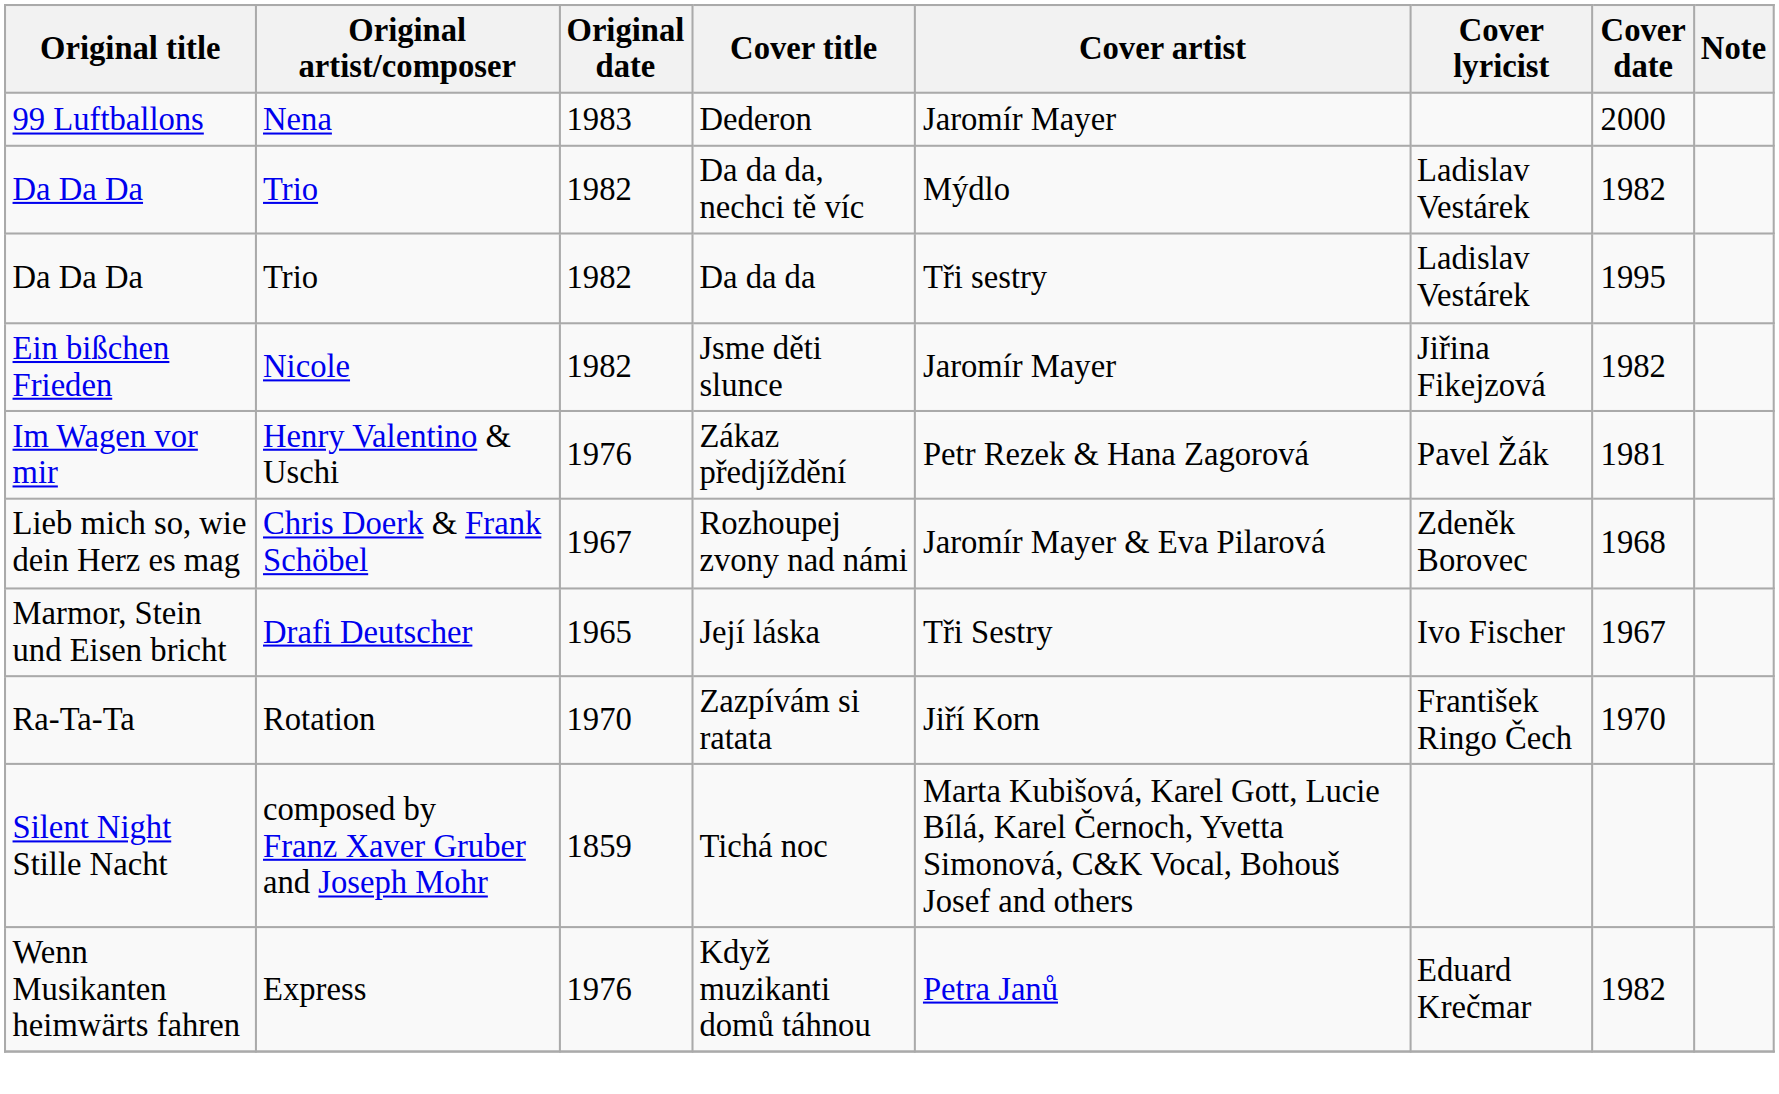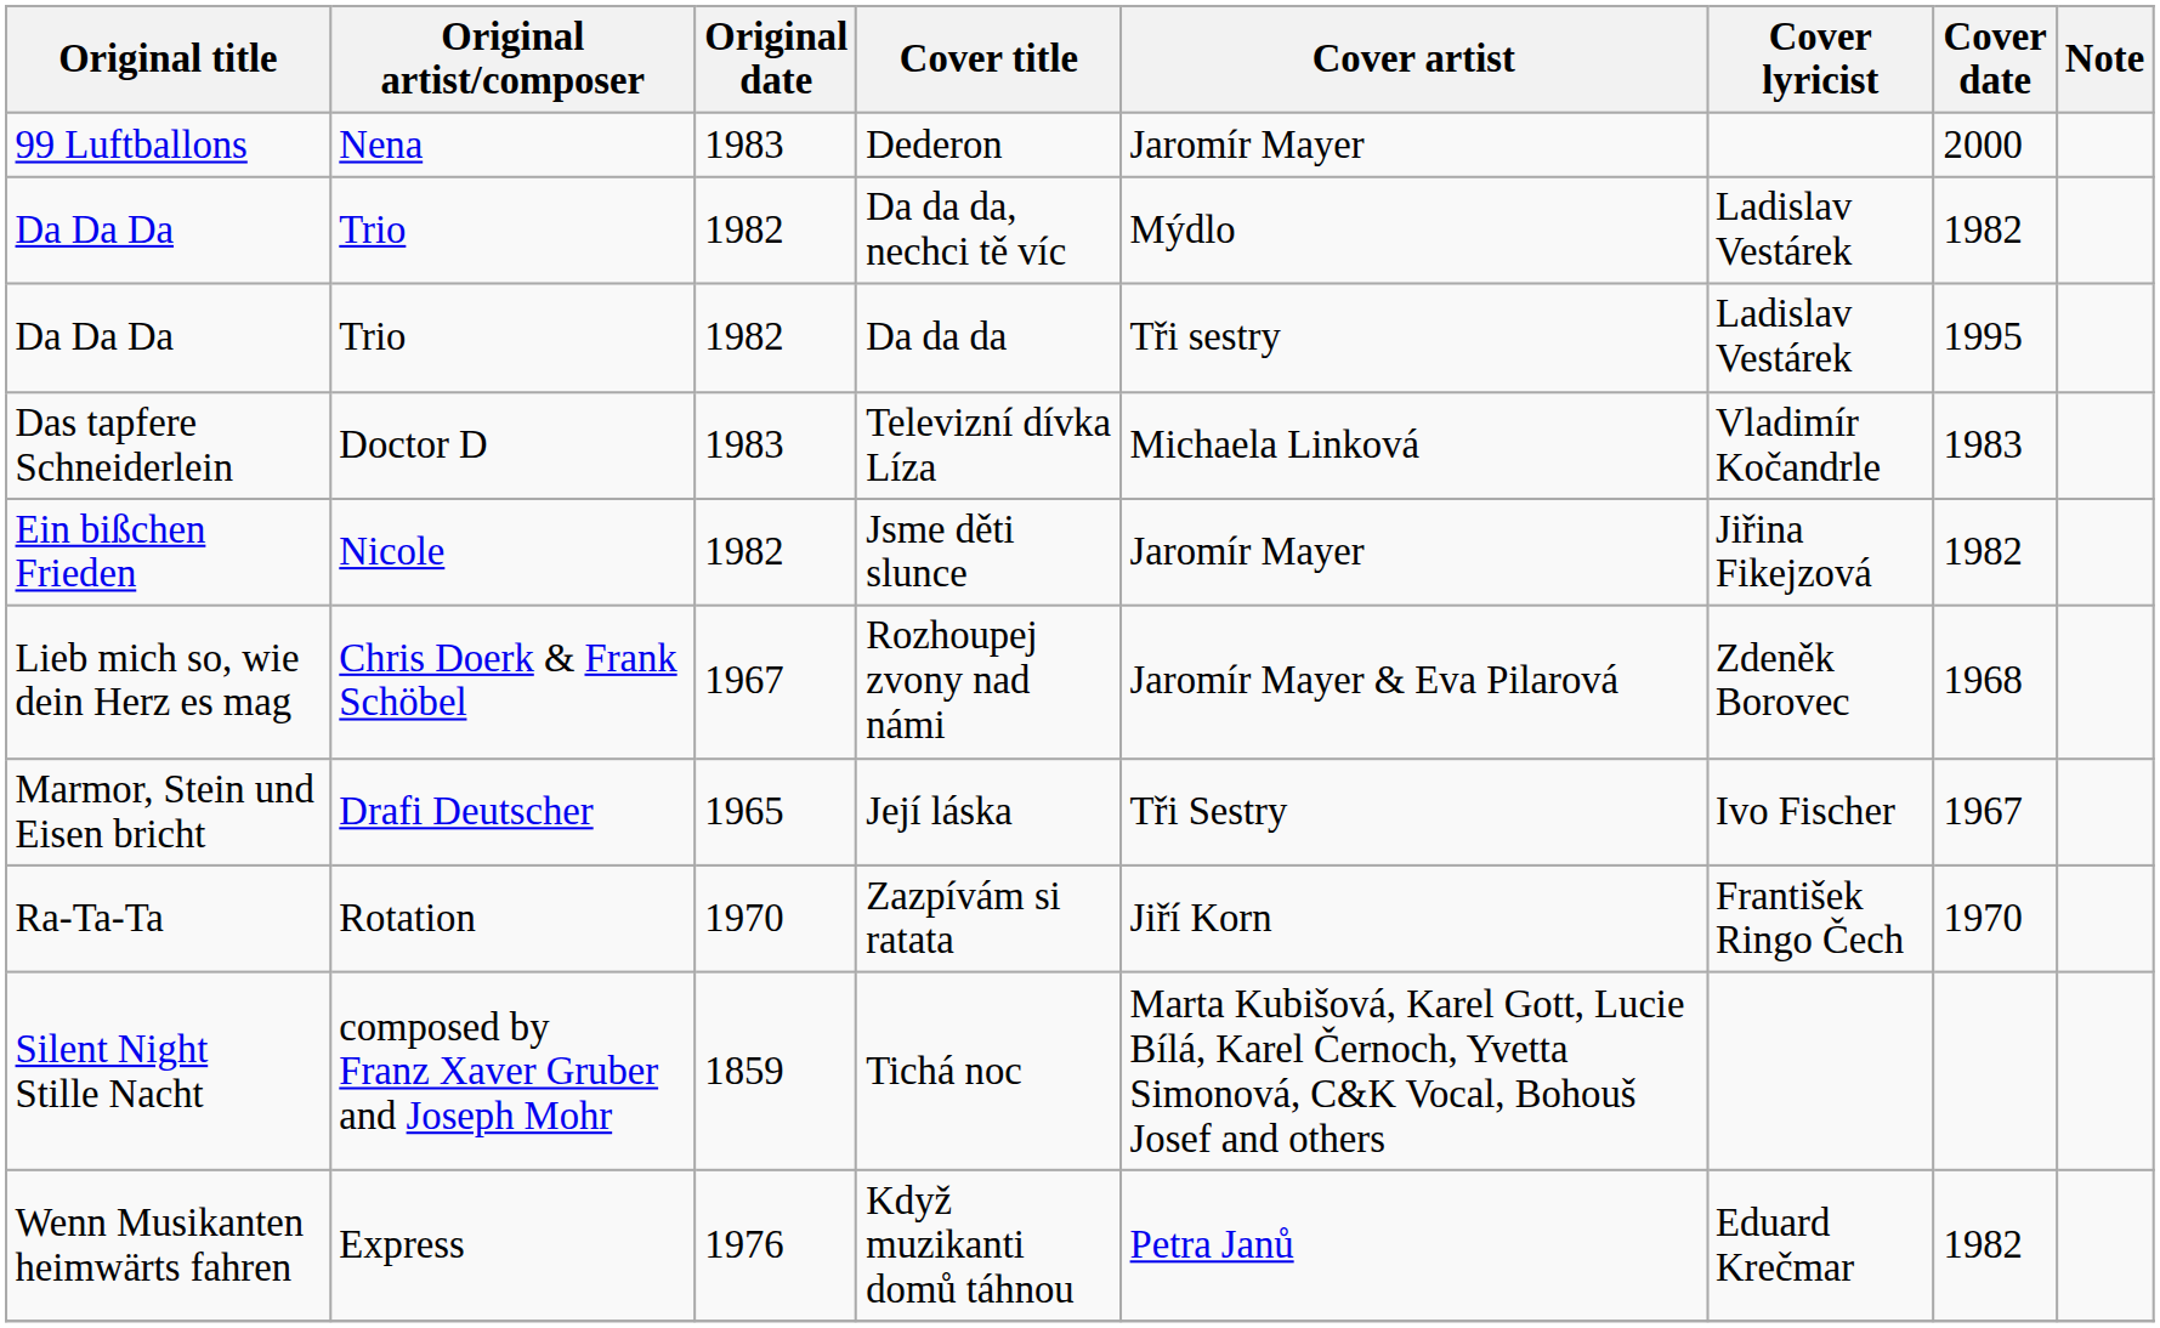 <table class="wikitable sortable">
 <tr>
 <th>Original title</th>
 <th>Original artist/composer</th>
 <th nowrap=yes>Original<br> date</th>
 <th>Cover title</th>
 <th>Cover artist</th>
 <th>Cover lyricist</th>
 <th nowrap=yes>Cover<br> date</th>
 <th class=unsortable>Note</th>
 </tr>
 <tr>
 <td><a href='#'>99 Luftballons</a></td>
 <td><a href='#'>Nena</a></td>
 <td>1983</td>
 <td>Dederon</td>
 <td>Jaromír Mayer</td>
 <td></td>
 <td>2000</td>
 <td></td>
 </tr>
 <tr>
 <td><a href='#'>Da Da Da</a></td>
 <td><a href='#'>Trio</a></td>
 <td>1982</td>
 <td>Da da da, nechci tě víc</td>
 <td>Mýdlo</td>
 <td>Ladislav Vestárek</td>
 <td>1982</td>
 <td></td>
 </tr>
 <tr>
 <td>Da Da Da</td>
 <td>Trio</td>
 <td>1982</td>
 <td>Da da da</td>
 <td>Tři sestry</td>
 <td>Ladislav Vestárek</td>
 <td>1995</td>
 <td></td>
 </tr>
 <tr>
+<td>Das tapfere Schneiderlein</td>
+<td>Doctor D</td>
+<td>1983</td>
+<td>Televizní dívka Líza</td>
+<td>Michaela Linková</td>
+<td>Vladimír Kočandrle</td>
+<td>1983</td>
+<td></td>
+</tr>
+<tr>
 <td><a href='#'>Ein bißchen Frieden</a></td>
 <td><a href='#'>Nicole</a></td>
 <td>1982</td>
 <td>Jsme děti slunce</td>
 <td>Jaromír Mayer</td>
 <td>Jiřina Fikejzová</td>
 <td>1982</td>
-<td></td>
-</tr>
-<tr>
-<td><a href='#'>Im Wagen vor mir</a></td>
-<td><a href='#'>Henry Valentino</a> & Uschi</td>
-<td>1976</td>
-<td>Zákaz předjíždění</td>
-<td>Petr Rezek & Hana Zagorová</td>
-<td>Pavel Žák</td>
-<td>1981</td>
 <td></td>
 </tr>
 <tr>
 <td>Lieb mich so, wie dein Herz es mag</td>
 <td><a href='#'>Chris Doerk</a> & <a href='#'>Frank Schöbel</a></td>
 <td>1967</td>
 <td>Rozhoupej zvony nad námi</td>
 <td>Jaromír Mayer & Eva Pilarová</td>
 <td>Zdeněk Borovec</td>
 <td>1968</td>
 <td></td>
 </tr>
 <tr>
 <td>Marmor, Stein und Eisen bricht</td>
 <td><a href='#'>Drafi Deutscher</a></td>
 <td>1965</td>
 <td>Její láska</td>
 <td>Tři Sestry</td>
 <td>Ivo Fischer</td>
 <td>1967</td>
 <td></td>
 </tr>
 <tr>
 <td>Ra-Ta-Ta</td>
 <td>Rotation</td>
 <td>1970</td>
 <td>Zazpívám si ratata</td>
 <td>Jiří Korn</td>
 <td>František Ringo Čech</td>
 <td>1970</td>
 <td></td>
 </tr>
 <tr>
 <td><a href='#'>Silent Night</a><br> Stille Nacht</td>
 <td>composed by<br> <a href='#'>Franz Xaver Gruber</a> and <a href='#'>Joseph Mohr</a></td>
 <td>1859</td>
 <td>Tichá noc</td>
 <td>Marta Kubišová, Karel Gott, Lucie Bílá, Karel Černoch, Yvetta Simonová, C&K Vocal, Bohouš Josef and others</td>
 <td></td>
 <td></td>
 <td></td>
 </tr>
 <tr>
 <td>Wenn Musikanten heimwärts fahren</td>
 <td>Express</td>
 <td>1976</td>
 <td>Když muzikanti domů táhnou</td>
 <td><a href='#'>Petra Janů</a></td>
 <td>Eduard Krečmar</td>
 <td>1982</td>
 <td></td>
 </tr>
 <tr>
 </tr>
 </table>
